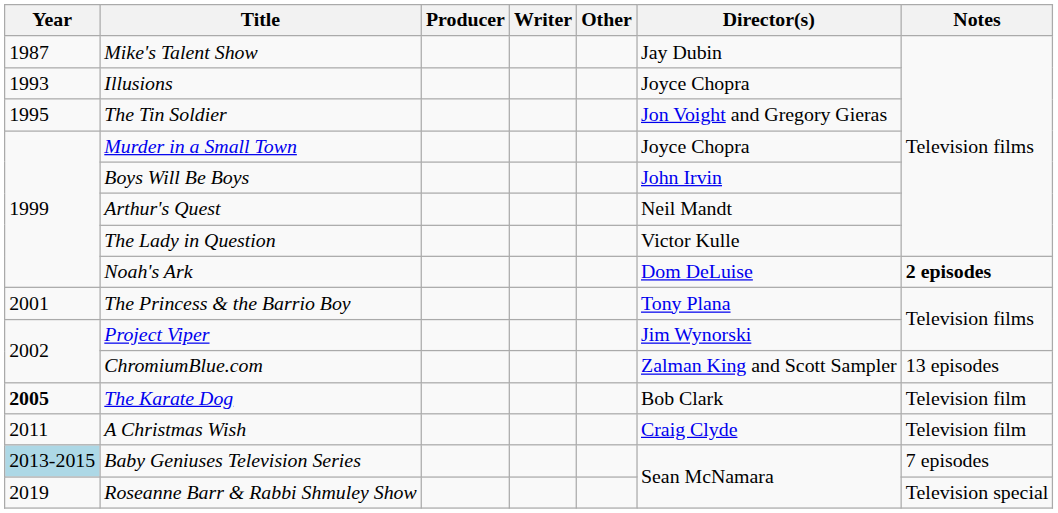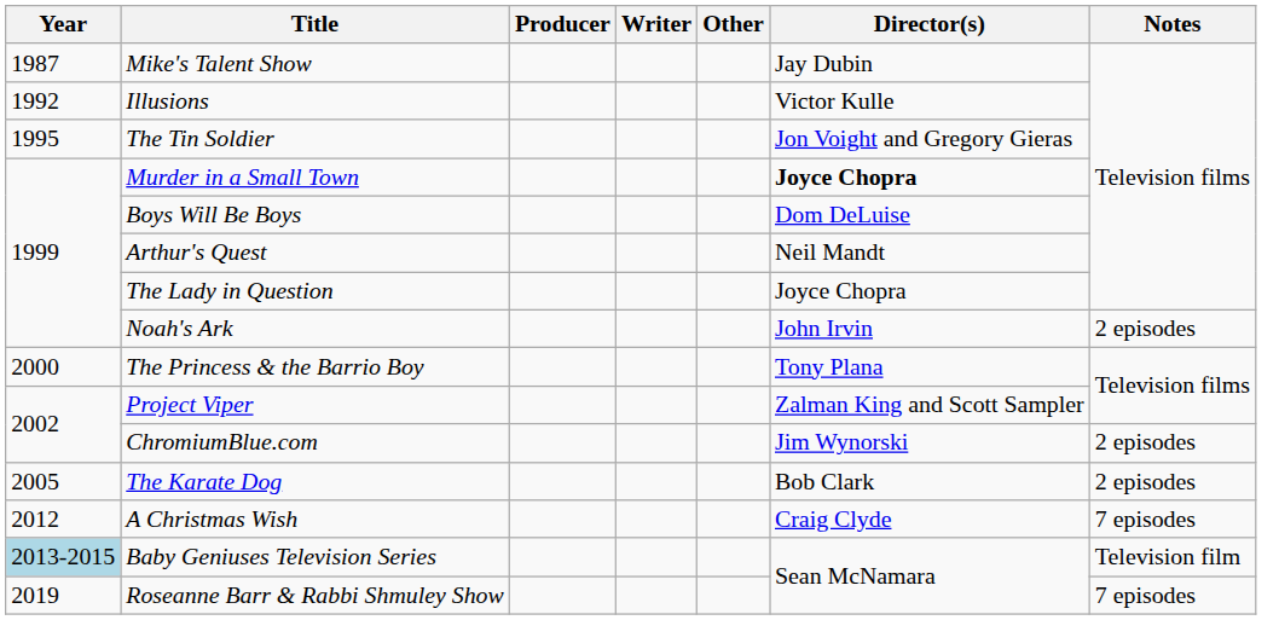 <table class="wikitable plainrowheaders">
 <tr>
 <th>Year</th>
 <th>Title</th>
 <th>Producer</th>
 <th>Writer</th>
 <th>Other</th>
 <th>Director(s)</th>
 <th>Notes</th>
 </tr>
 <tr>
 <td>1987</td>
 <td><em>Mike's Talent Show</em></td>
 <td></td>
 <td></td>
 <td></td>
 <td>Jay Dubin</td>
 <td rowspan="7">Television films</td>
 </tr>
 <tr>
-<td>1993</td>
+<td>1992</td>
 <td><em>Illusions</em></td>
 <td></td>
 <td></td>
 <td></td>
-<td>Joyce Chopra</td>
+<td>Victor Kulle</td>
 </tr>
 <tr>
 <td>1995</td>
 <td><em>The Tin Soldier</em></td>
 <td></td>
 <td></td>
 <td></td>
 <td><a href='#'>Jon Voight</a> and Gregory Gieras</td>
 </tr>
 <tr>
 <td rowspan=5>1999</td>
 <td><em><a href='#'>Murder in a Small Town</a></em></td>
 <td></td>
 <td></td>
 <td></td>
-<td>Joyce Chopra</td>
+<td><strong>Joyce Chopra</strong></td>
 </tr>
 <tr>
 <td><em>Boys Will Be Boys</em></td>
 <td></td>
 <td></td>
 <td></td>
-<td><a href='#'>John Irvin</a></td>
+<td><a href='#'>Dom DeLuise</a></td>
 </tr>
 <tr>
 <td><em>Arthur's Quest</em></td>
 <td></td>
 <td></td>
 <td></td>
 <td>Neil Mandt</td>
 </tr>
 <tr>
 <td><em>The Lady in Question</em></td>
 <td></td>
 <td></td>
 <td></td>
-<td>Victor Kulle</td>
+<td>Joyce Chopra</td>
 </tr>
 <tr>
 <td><em>Noah's Ark</em></td>
 <td></td>
 <td></td>
 <td></td>
-<td><a href='#'>Dom DeLuise</a></td>
-<td><strong>2 episodes</strong></td>
+<td><a href='#'>John Irvin</a></td>
+<td>2 episodes</td>
 </tr>
 <tr>
-<td>2001</td>
+<td>2000</td>
 <td><em>The Princess & the Barrio Boy</em></td>
 <td></td>
 <td></td>
 <td></td>
 <td><a href='#'>Tony Plana</a></td>
 <td rowspan="2">Television films</td>
 </tr>
 <tr>
 <td rowspan=2>2002</td>
 <td><em><a href='#'>Project Viper</a></em></td>
 <td></td>
 <td></td>
 <td></td>
-<td><a href='#'>Jim Wynorski</a></td>
+<td><a href='#'>Zalman King</a> and Scott Sampler</td>
 </tr>
 <tr>
 <td><em>ChromiumBlue.com</em></td>
 <td></td>
 <td></td>
 <td></td>
-<td><a href='#'>Zalman King</a> and Scott Sampler</td>
-<td>13 episodes</td>
+<td><a href='#'>Jim Wynorski</a></td>
+<td>2 episodes</td>
 </tr>
 <tr>
-<td><strong>2005</strong></td>
+<td>2005</td>
 <td><em><a href='#'>The Karate Dog</a></em></td>
 <td></td>
 <td></td>
 <td></td>
 <td>Bob Clark</td>
-<td>Television film</td>
+<td>2 episodes</td>
 </tr>
 <tr>
-<td>2011</td>
+<td>2012</td>
 <td><em>A Christmas Wish</em></td>
 <td></td>
 <td></td>
 <td></td>
 <td><a href='#'>Craig Clyde</a></td>
-<td>Television film</td>
+<td>7 episodes</td>
 </tr>
 <tr>
 <td style="background: lightblue;">2013-2015</td>
 <td><em>Baby Geniuses Television Series</em></td>
 <td></td>
 <td></td>
 <td></td>
 <td rowspan=2>Sean McNamara</td>
-<td>7 episodes</td>
+<td>Television film</td>
 </tr>
 <tr>
 <td>2019</td>
 <td><em>Roseanne Barr & Rabbi Shmuley Show</em></td>
 <td></td>
 <td></td>
 <td></td>
-<td>Television special</td>
+<td>7 episodes</td>
 </tr>
 </table>
